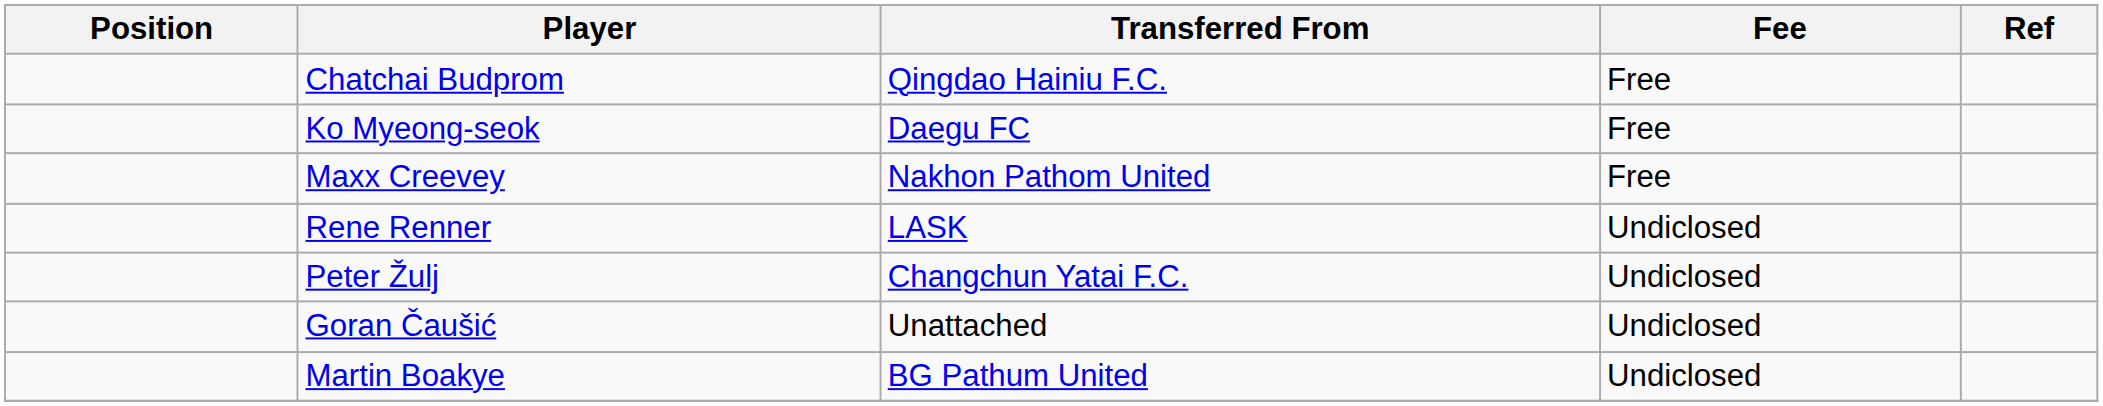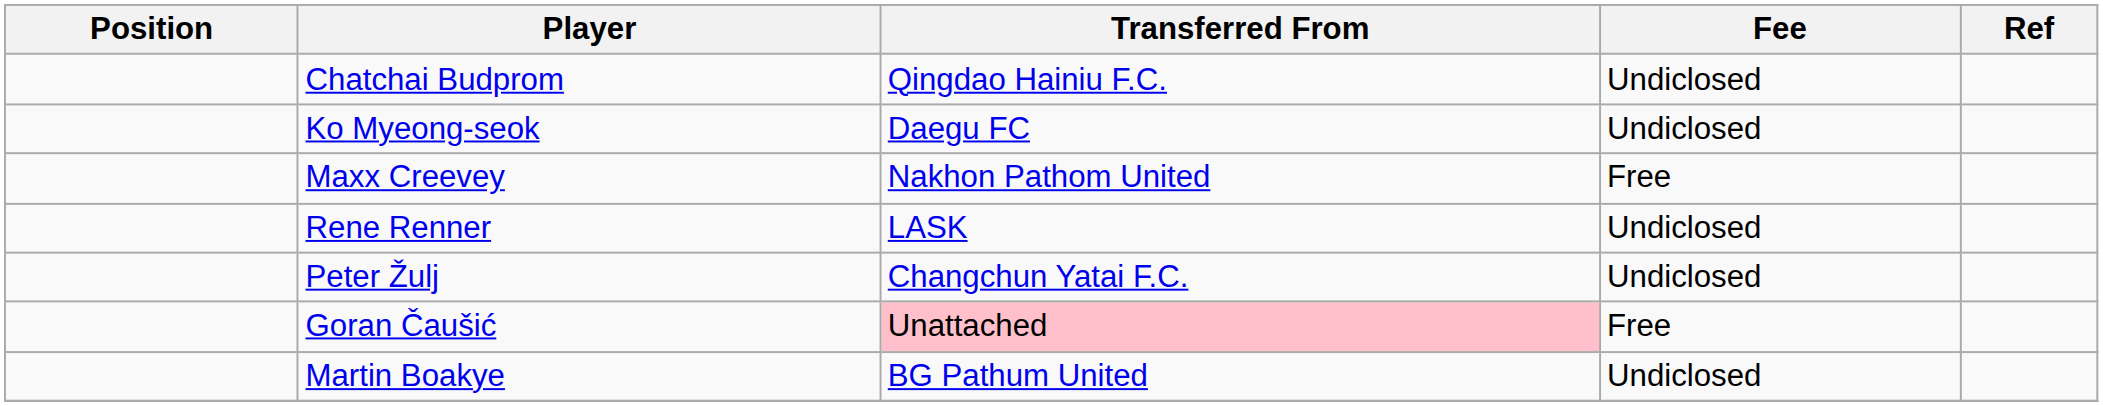 <table class="wikitable sortable" style="width:85%; text-align:center; font-size:100%; text-align:left;">
 <tr>
 <th>Position</th>
 <th>Player</th>
 <th>Transferred From</th>
 <th>Fee</th>
 <th>Ref</th>
 </tr>
 <tr>
 <td></td>
 <td> <a href='#'>Chatchai Budprom</a></td>
 <td> <a href='#'>Qingdao Hainiu F.C.</a></td>
-<td>Free</td>
+<td>Undiclosed</td>
 <td></td>
 </tr>
 <tr>
 <td></td>
 <td> <a href='#'>Ko Myeong-seok</a></td>
 <td> <a href='#'>Daegu FC</a></td>
-<td>Free</td>
+<td>Undiclosed</td>
 <td></td>
 </tr>
 <tr>
 <td></td>
 <td> <a href='#'>Maxx Creevey</a></td>
 <td> <a href='#'>Nakhon Pathom United</a></td>
 <td>Free</td>
 <td></td>
 </tr>
 <tr>
 <td></td>
 <td> <a href='#'>Rene Renner</a></td>
 <td> <a href='#'>LASK</a></td>
 <td>Undiclosed</td>
 <td></td>
 </tr>
 <tr>
 <td></td>
 <td> <a href='#'>Peter Žulj</a></td>
 <td> <a href='#'>Changchun Yatai F.C.</a></td>
 <td>Undiclosed</td>
 <td></td>
 </tr>
 <tr>
 <td></td>
 <td> <a href='#'>Goran Čaušić</a></td>
-<td>Unattached </td>
-<td>Undiclosed</td>
+<td style="background: pink;">Unattached </td>
+<td>Free</td>
 <td></td>
 </tr>
 <tr>
 <td></td>
 <td> <a href='#'>Martin Boakye</a></td>
 <td> <a href='#'>BG Pathum United</a></td>
 <td>Undiclosed</td>
 <td></td>
 </tr>
 <tr>
 </tr>
 </table>
